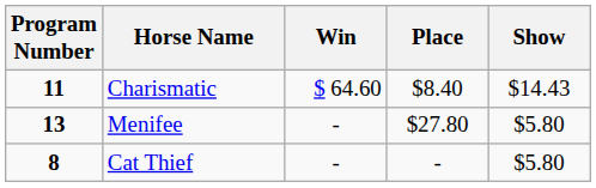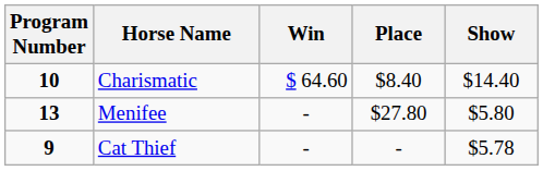 <table class="wikitable sortable" style="font-size:90%">
 <tr>
 <th width="48px">Program<br>Number</th>
 <th width="110px">Horse Name<br></th>
 <th width="58px">Win<br></th>
 <th width="58px">Place<br></th>
 <th width="58px">Show<br></th>
 </tr>
 <tr>
-<td align=center><strong>11</strong></td>
+<td align=center><strong>10</strong></td>
 <td><a href='#'>Charismatic</a></td>
 <td align="right"><a href='#'>$</a> 64.60</td>
 <td align=center>$8.40</td>
-<td align=center>$14.43</td>
+<td align=center>$14.40</td>
 </tr>
 <tr>
 <td align=center><strong>13</strong></td>
 <td><a href='#'>Menifee</a></td>
 <td align=center>-</td>
 <td align=center>$27.80</td>
 <td align=center>$5.80</td>
 </tr>
 <tr>
-<td align=center><strong>8</strong></td>
+<td align=center><strong>9</strong></td>
 <td><a href='#'>Cat Thief</a></td>
 <td align=center>-</td>
 <td align=center>-</td>
-<td align=center>$5.80</td>
+<td align=center>$5.78</td>
 </tr>
 </table>
